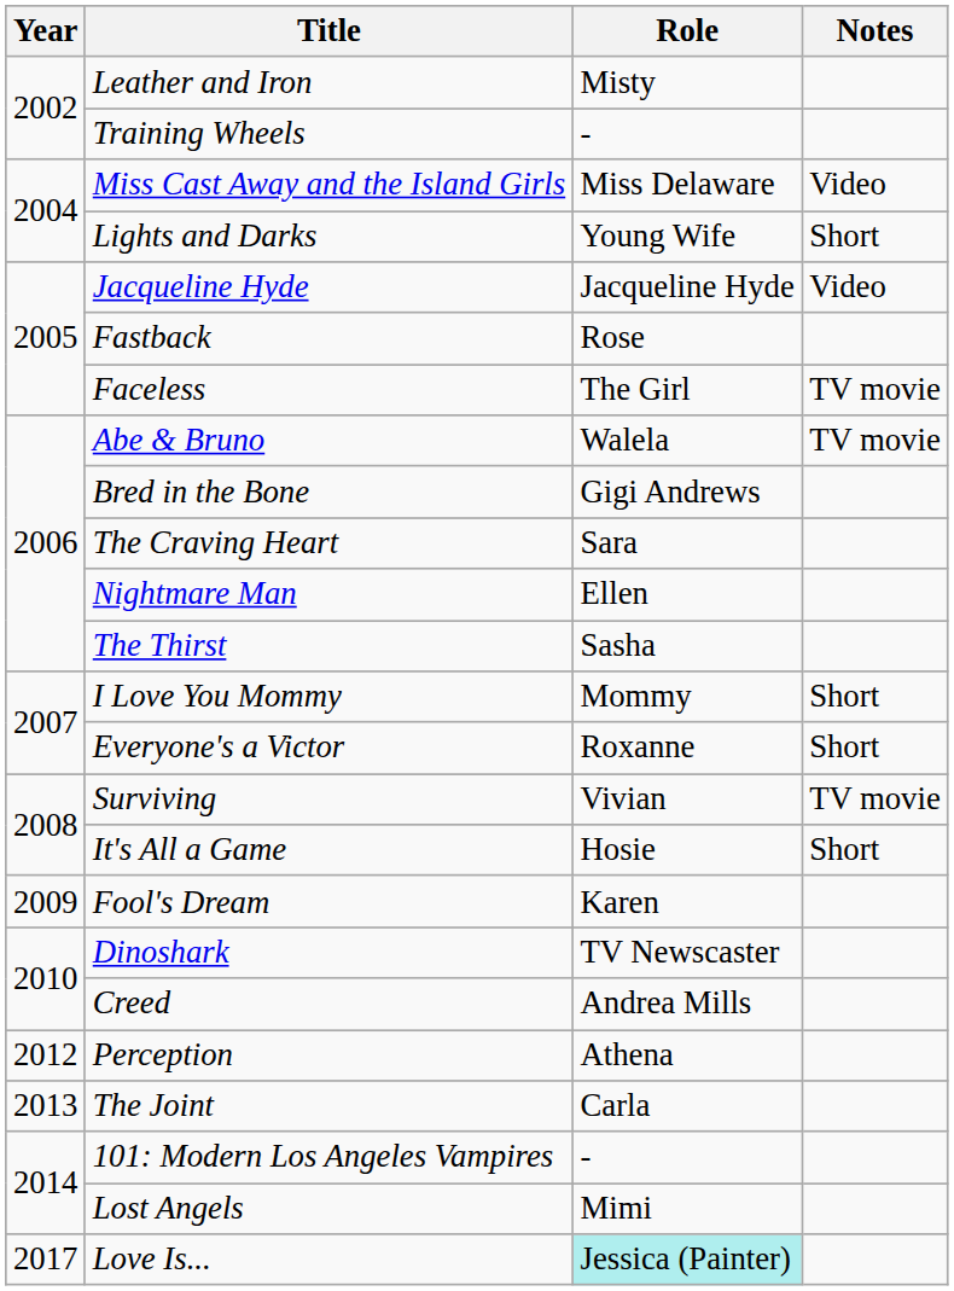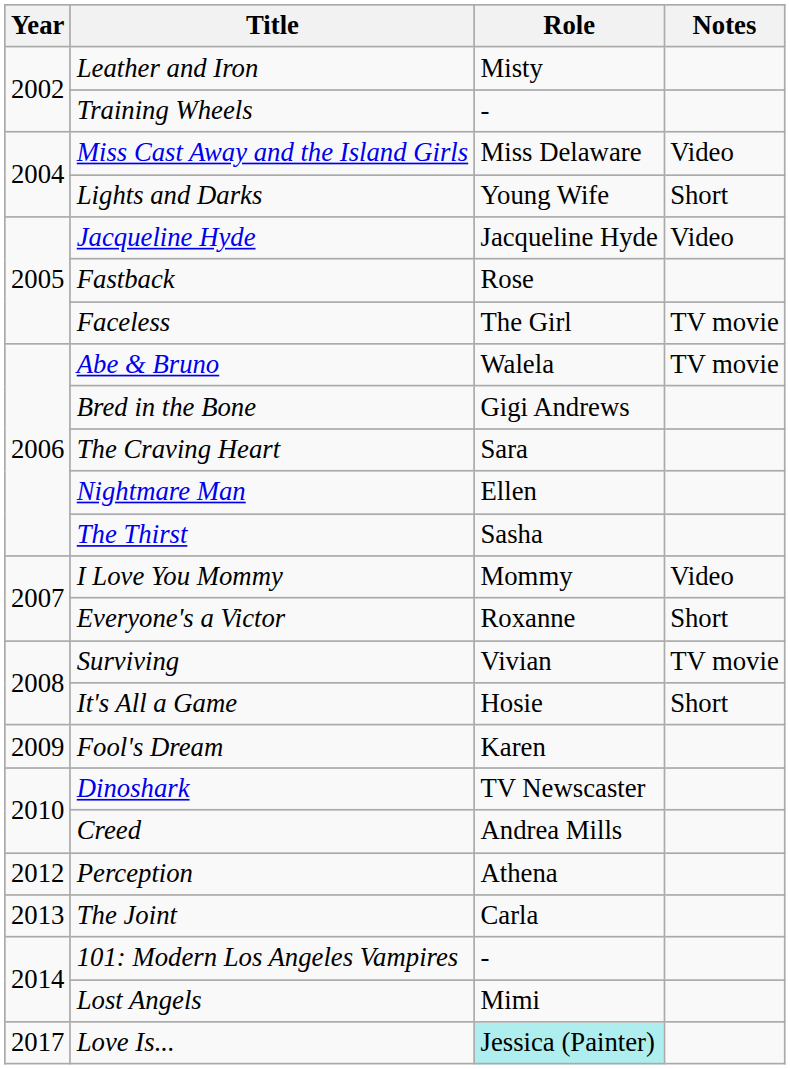 <table class="wikitable plainrowheaders sortable" style="margin-right: 0;">
 <tr>
 <th>Year</th>
 <th>Title</th>
 <th>Role</th>
 <th>Notes</th>
 </tr>
 <tr>
 <td rowspan=2>2002</td>
 <td><em>Leather and Iron</em></td>
 <td>Misty</td>
 <td></td>
 </tr>
 <tr>
 <td><em>Training Wheels</em></td>
 <td>-</td>
 <td></td>
 </tr>
 <tr>
 <td rowspan=2>2004</td>
 <td><em><a href='#'>Miss Cast Away and the Island Girls</a></em></td>
 <td>Miss Delaware</td>
 <td>Video </td>
 </tr>
 <tr>
 <td><em>Lights and Darks</em></td>
 <td>Young Wife</td>
 <td>Short</td>
 </tr>
 <tr>
 <td rowspan=3>2005</td>
 <td><em><a href='#'>Jacqueline Hyde</a></em></td>
 <td>Jacqueline Hyde</td>
 <td>Video </td>
 </tr>
 <tr>
 <td><em>Fastback</em></td>
 <td>Rose</td>
 <td></td>
 </tr>
 <tr>
 <td><em>Faceless</em></td>
 <td>The Girl</td>
 <td>TV movie </td>
 </tr>
 <tr>
 <td rowspan=5>2006</td>
 <td><em><a href='#'>Abe & Bruno</a></em></td>
 <td>Walela</td>
 <td>TV movie </td>
 </tr>
 <tr>
 <td><em>Bred in the Bone</em></td>
 <td>Gigi Andrews</td>
 <td></td>
 </tr>
 <tr>
 <td><em>The Craving Heart</em></td>
 <td>Sara</td>
 <td></td>
 </tr>
 <tr>
 <td><em><a href='#'>Nightmare Man</a></em></td>
 <td>Ellen</td>
 <td></td>
 </tr>
 <tr>
 <td><em><a href='#'>The Thirst</a></em></td>
 <td>Sasha</td>
 <td></td>
 </tr>
 <tr>
 <td rowspan=2>2007</td>
 <td><em>I Love You Mommy</em></td>
 <td>Mommy</td>
-<td>Short</td>
+<td>Video </td>
 </tr>
 <tr>
 <td><em>Everyone's a Victor</em></td>
 <td>Roxanne</td>
 <td>Short</td>
 </tr>
 <tr>
 <td rowspan=2>2008</td>
 <td><em>Surviving</em></td>
 <td>Vivian</td>
 <td>TV movie </td>
 </tr>
 <tr>
 <td><em>It's All a Game</em></td>
 <td>Hosie</td>
 <td>Short</td>
 </tr>
 <tr>
 <td>2009</td>
 <td><em>Fool's Dream</em></td>
 <td>Karen</td>
 <td></td>
 </tr>
 <tr>
 <td rowspan=2>2010</td>
 <td><em><a href='#'>Dinoshark</a></em></td>
 <td>TV Newscaster</td>
 <td></td>
 </tr>
 <tr>
 <td><em>Creed</em></td>
 <td>Andrea Mills</td>
 <td></td>
 </tr>
 <tr>
 <td>2012</td>
 <td><em>Perception</em></td>
 <td>Athena</td>
 <td></td>
 </tr>
 <tr>
 <td>2013</td>
 <td><em>The Joint</em></td>
 <td>Carla</td>
 <td></td>
 </tr>
 <tr>
 <td rowspan=2>2014</td>
 <td><em>101: Modern Los Angeles Vampires</em></td>
 <td>-</td>
 <td></td>
 </tr>
 <tr>
 <td><em>Lost Angels</em></td>
 <td>Mimi</td>
 <td></td>
 </tr>
 <tr>
 <td>2017</td>
 <td><em>Love Is...</em></td>
 <td style="background: paleturquoise;">Jessica (Painter)</td>
 <td></td>
 </tr>
 </table>
